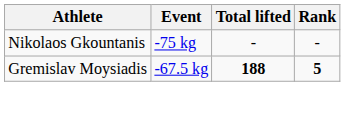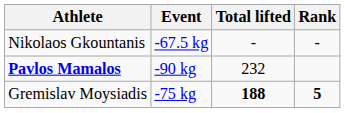 <table class="wikitable">
 <tr>
 <th>Athlete</th>
 <th>Event</th>
 <th>Total lifted</th>
 <th>Rank</th>
 </tr>
 <tr>
 <td>Nikolaos Gkountanis</td>
-<td><a href='#'>-75 kg</a></td>
+<td><a href='#'>-67.5 kg</a></td>
 <td align="center">-</td>
 <td align="center">-</td>
 </tr>
 <tr>
+<td><strong><a href='#'>Pavlos Mamalos</a></strong></td>
+<td><a href='#'>-90 kg</a></td>
+<td align="center">232</td>
+<td align="center"></td>
+</tr>
+<tr>
 <td>Gremislav Moysiadis</td>
-<td><a href='#'>-67.5 kg</a></td>
+<td><a href='#'>-75 kg</a></td>
 <td align="center"><strong>188</strong></td>
 <td align="center"><strong>5</strong></td>
 </tr>
 </table>
